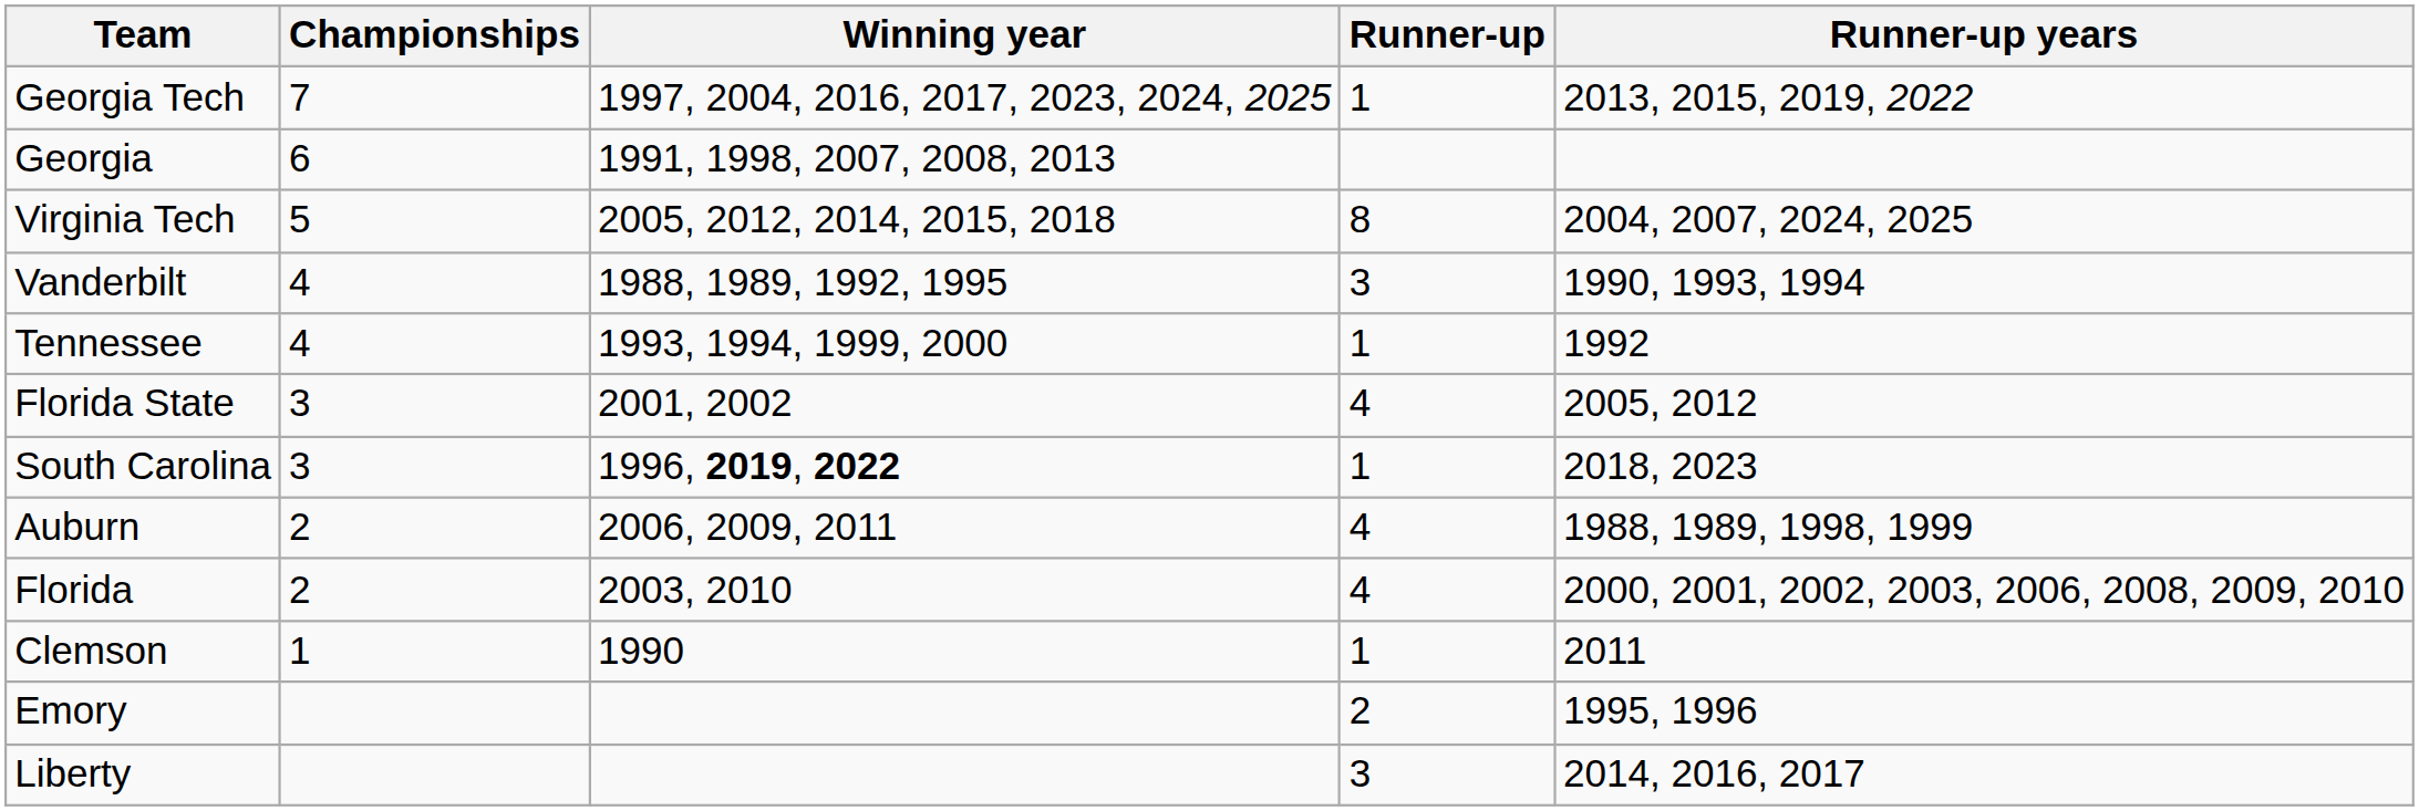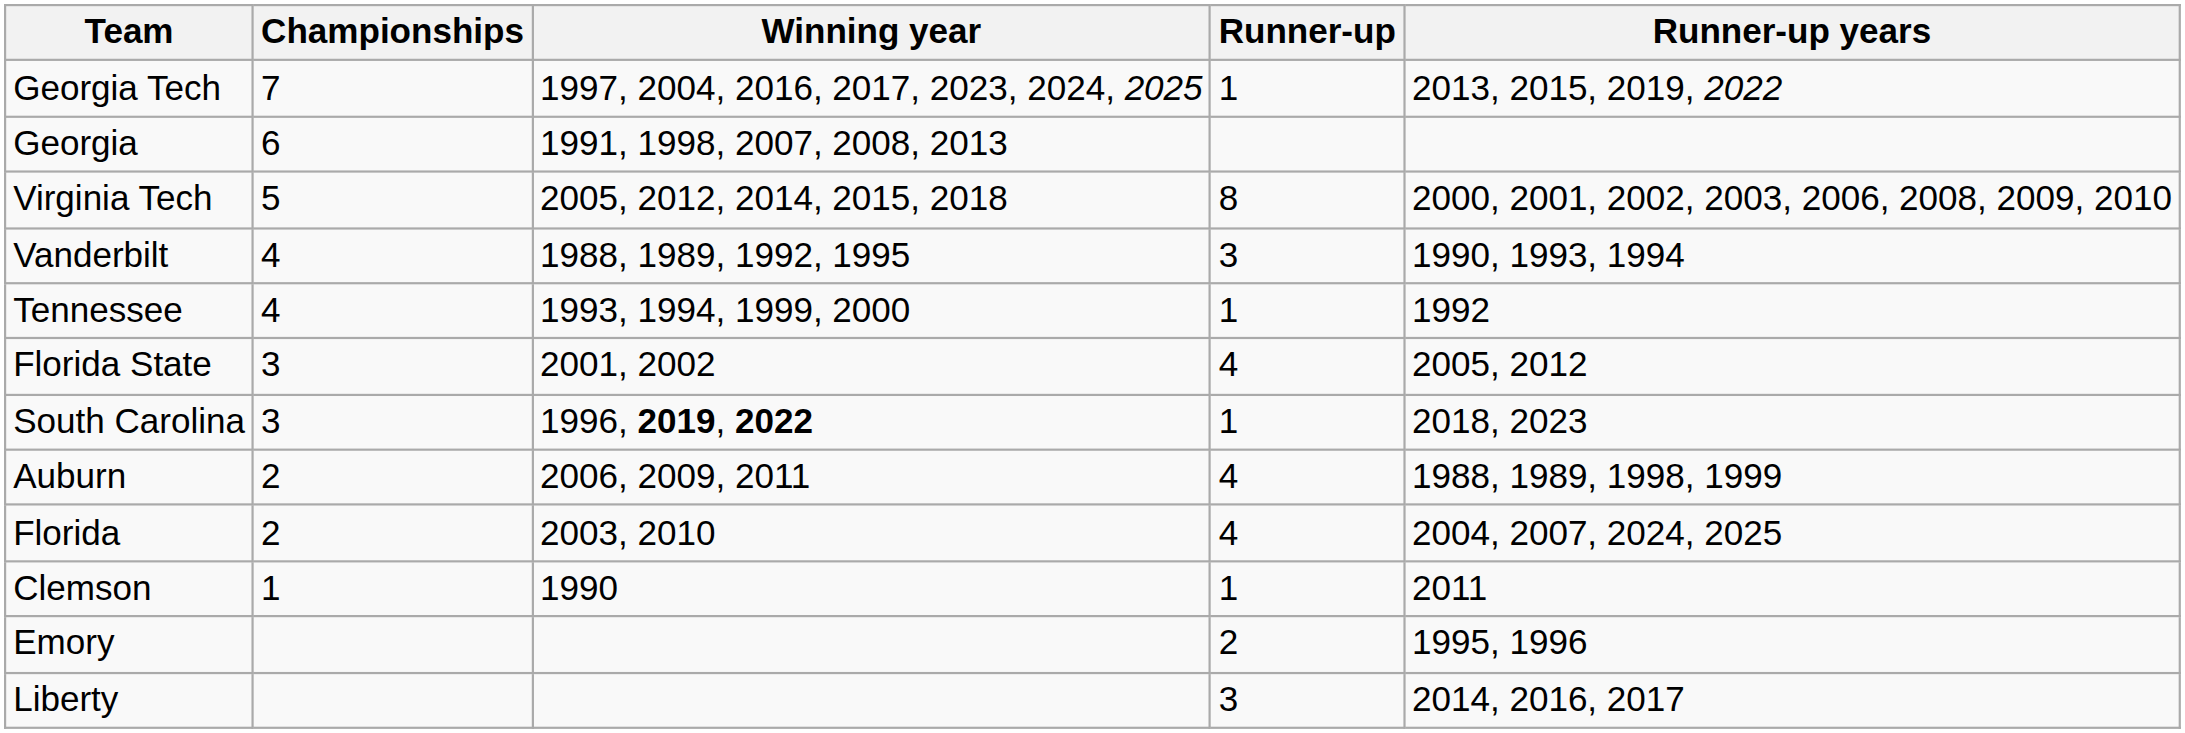 <table class="wikitable">
 <tr>
 <th>Team</th>
 <th>Championships</th>
 <th>Winning year</th>
 <th>Runner-up</th>
 <th>Runner-up years</th>
 </tr>
 <tr>
 <td>Georgia Tech</td>
 <td>7</td>
 <td>1997, 2004, 2016, 2017, 2023, 2024, <em>2025</em></td>
 <td>1</td>
 <td>2013, 2015, 2019, <em>2022</em></td>
 </tr>
 <tr>
 <td>Georgia</td>
 <td>6</td>
 <td>1991, 1998, 2007, 2008, 2013</td>
 <td></td>
 <td></td>
 </tr>
 <tr>
 <td>Virginia Tech</td>
 <td>5</td>
 <td>2005, 2012, 2014, 2015, 2018</td>
 <td>8</td>
-<td>2004, 2007, 2024, 2025</td>
+<td>2000, 2001, 2002, 2003, 2006, 2008, 2009, 2010</td>
 </tr>
 <tr>
 <td>Vanderbilt</td>
 <td>4</td>
 <td>1988, 1989, 1992, 1995</td>
 <td>3</td>
 <td>1990, 1993, 1994</td>
 </tr>
 <tr>
 <td>Tennessee</td>
 <td>4</td>
 <td>1993, 1994, 1999, 2000</td>
 <td>1</td>
 <td>1992</td>
 </tr>
 <tr>
 <td>Florida State</td>
 <td>3</td>
 <td>2001, 2002</td>
 <td>4</td>
 <td>2005, 2012</td>
 </tr>
 <tr>
 <td>South Carolina</td>
 <td>3</td>
 <td>1996, <strong>2019</strong>, <strong>2022</strong></td>
 <td>1</td>
 <td>2018, 2023</td>
 </tr>
 <tr>
 <td>Auburn</td>
 <td>2</td>
 <td>2006, 2009, 2011</td>
 <td>4</td>
 <td>1988, 1989, 1998, 1999</td>
 </tr>
 <tr>
 <td>Florida</td>
 <td>2</td>
 <td>2003, 2010</td>
 <td>4</td>
-<td>2000, 2001, 2002, 2003, 2006, 2008, 2009, 2010</td>
+<td>2004, 2007, 2024, 2025</td>
 </tr>
 <tr>
 <td>Clemson</td>
 <td>1</td>
 <td>1990</td>
 <td>1</td>
 <td>2011</td>
 </tr>
 <tr>
 <td>Emory</td>
 <td></td>
 <td></td>
 <td>2</td>
 <td>1995, 1996</td>
 </tr>
 <tr>
 <td>Liberty</td>
 <td></td>
 <td></td>
 <td>3</td>
 <td>2014, 2016, 2017</td>
 </tr>
 </table>
